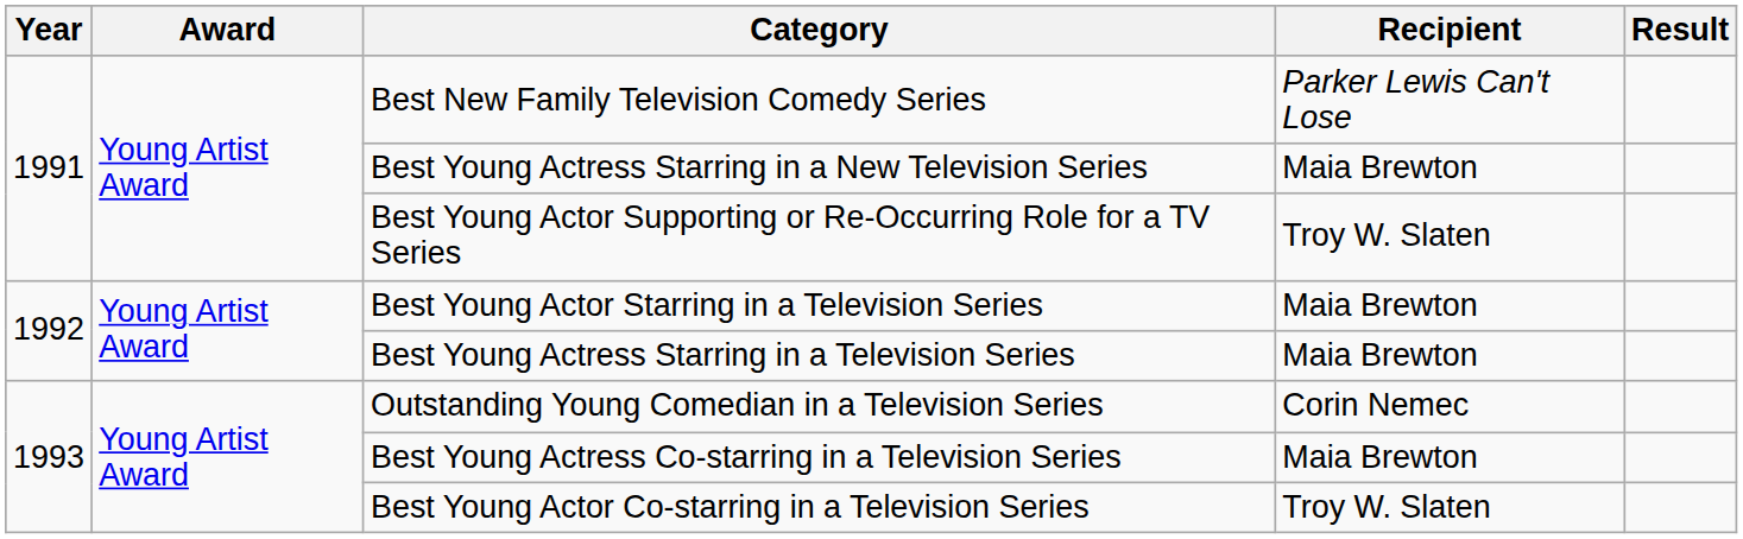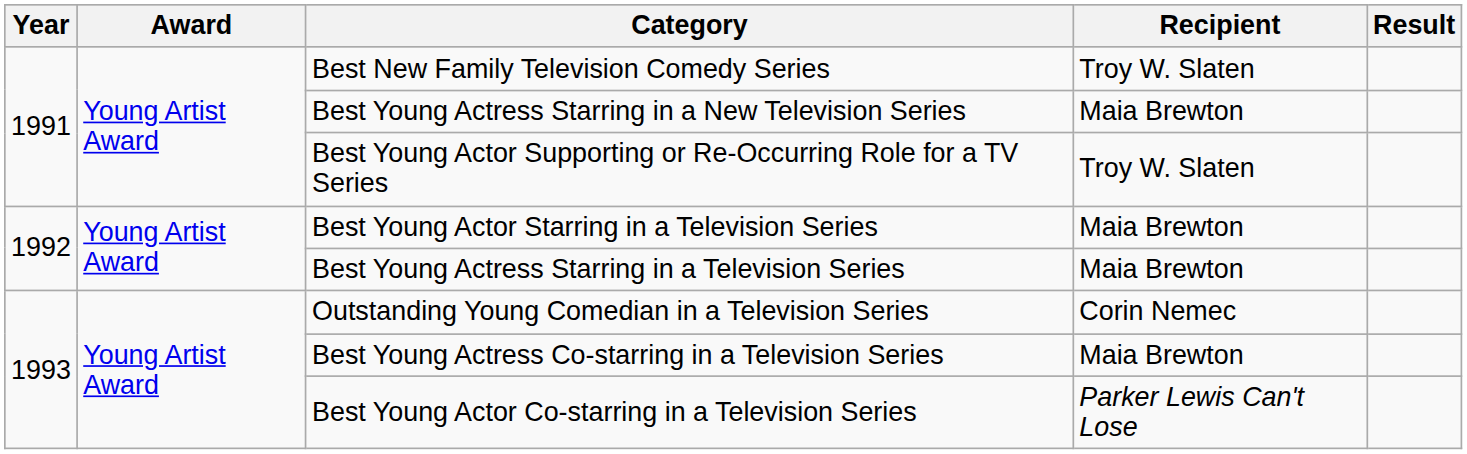 <table class="wikitable">
 <tr>
 <th>Year</th>
 <th>Award</th>
 <th>Category</th>
 <th>Recipient</th>
 <th>Result</th>
 </tr>
 <tr>
 <td rowspan="3">1991</td>
 <td rowspan="3"><a href='#'>Young Artist Award</a></td>
 <td>Best New Family Television Comedy Series</td>
-<td><em>Parker Lewis Can't Lose</em></td>
+<td>Troy W. Slaten</td>
 <td></td>
 </tr>
 <tr>
 <td>Best Young Actress Starring in a New Television Series</td>
 <td>Maia Brewton</td>
 <td></td>
 </tr>
 <tr>
 <td>Best Young Actor Supporting or Re-Occurring Role for a TV Series</td>
 <td>Troy W. Slaten</td>
 <td></td>
 </tr>
 <tr>
 <td rowspan="2">1992</td>
 <td rowspan="2"><a href='#'>Young Artist Award</a></td>
 <td>Best Young Actor Starring in a Television Series</td>
 <td>Maia Brewton</td>
 <td></td>
 </tr>
 <tr>
 <td>Best Young Actress Starring in a Television Series</td>
 <td>Maia Brewton</td>
 <td></td>
 </tr>
 <tr>
 <td rowspan="3">1993</td>
 <td rowspan="3"><a href='#'>Young Artist Award</a></td>
 <td>Outstanding Young Comedian in a Television Series</td>
 <td>Corin Nemec</td>
 <td></td>
 </tr>
 <tr>
 <td>Best Young Actress Co-starring in a Television Series</td>
 <td>Maia Brewton</td>
 <td></td>
 </tr>
 <tr>
 <td>Best Young Actor Co-starring in a Television Series</td>
-<td>Troy W. Slaten</td>
+<td><em>Parker Lewis Can't Lose</em></td>
 <td></td>
 </tr>
 </table>
